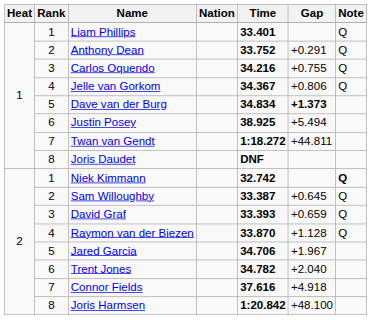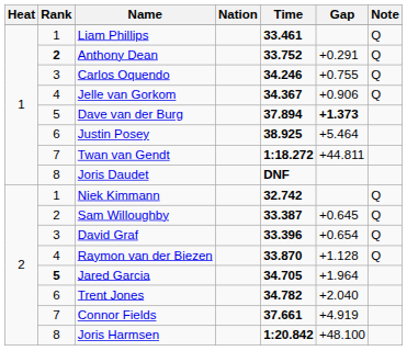 <table class=wikitable sortable style=text-align:center>
 <tr>
 <th>Heat</th>
 <th>Rank</th>
 <th>Name</th>
 <th>Nation</th>
 <th>Time</th>
 <th>Gap</th>
 <th>Note</th>
 </tr>
 <tr>
 </tr>
 <tr>
 <td rowspan=8>1</td>
 <td>1</td>
 <td align=left><a href='#'>Liam Phillips</a></td>
 <td align=left></td>
-<td align=left><strong>33.401</strong></td>
+<td align=left><strong>33.461</strong></td>
 <td></td>
 <td align=left>Q</td>
 </tr>
 <tr>
-<td>2</td>
+<td><strong>2</strong></td>
 <td align=left><a href='#'>Anthony Dean</a></td>
 <td align=left></td>
 <td align=left><strong>33.752</strong></td>
 <td align=left>+0.291</td>
 <td align=left>Q</td>
 </tr>
 <tr>
 <td>3</td>
 <td align=left><a href='#'>Carlos Oquendo</a></td>
 <td align=left></td>
-<td align=left><strong>34.216</strong></td>
+<td align=left><strong>34.246</strong></td>
 <td align=left>+0.755</td>
 <td align=left>Q</td>
 </tr>
 <tr>
 <td>4</td>
 <td align=left><a href='#'>Jelle van Gorkom</a></td>
 <td align=left></td>
 <td align=left><strong>34.367</strong></td>
-<td align=left>+0.806</td>
+<td align=left>+0.906</td>
 <td align=left>Q</td>
 </tr>
 <tr>
 <td>5</td>
 <td align=left><a href='#'>Dave van der Burg</a></td>
 <td align=left></td>
-<td align=left><strong>34.834</strong></td>
+<td align=left><strong>37.894</strong></td>
 <td align=left><strong>+1.373</strong></td>
 <td align=left></td>
 </tr>
 <tr>
 <td>6</td>
 <td align=left><a href='#'>Justin Posey</a></td>
 <td align=left></td>
 <td align=left><strong>38.925</strong></td>
-<td align=left>+5.494</td>
+<td align=left>+5.464</td>
 <td align=left></td>
 </tr>
 <tr>
 <td>7</td>
 <td align=left><a href='#'>Twan van Gendt</a></td>
 <td align=left></td>
 <td align=left><strong>1:18.272</strong></td>
 <td align=left>+44.811</td>
 <td align=left></td>
 </tr>
 <tr>
 <td>8</td>
 <td align=left><a href='#'>Joris Daudet</a></td>
 <td align=left></td>
 <td align=left><strong>DNF</strong></td>
 <td align=left></td>
 <td align=left></td>
 </tr>
 <tr>
 <td rowspan=8>2</td>
 <td>1</td>
 <td align=left><a href='#'>Niek Kimmann</a></td>
 <td align=left></td>
 <td align=left><strong>32.742</strong></td>
 <td></td>
-<td align=left><strong>Q</strong></td>
+<td align=left>Q</td>
 </tr>
 <tr>
 <td>2</td>
 <td align=left><a href='#'>Sam Willoughby</a></td>
 <td align=left></td>
 <td align=left><strong>33.387</strong></td>
 <td align=left>+0.645</td>
 <td align=left>Q</td>
 </tr>
 <tr>
 <td>3</td>
 <td align=left><a href='#'>David Graf</a></td>
 <td align=left></td>
-<td align=left><strong>33.393</strong></td>
-<td align=left>+0.659</td>
+<td align=left><strong>33.396</strong></td>
+<td align=left>+0.654</td>
 <td align=left>Q</td>
 </tr>
 <tr>
 <td>4</td>
 <td align=left><a href='#'>Raymon van der Biezen</a></td>
 <td align=left></td>
 <td align=left><strong>33.870</strong></td>
 <td align=left>+1.128</td>
 <td align=left>Q</td>
 </tr>
 <tr>
-<td>5</td>
+<td><strong>5</strong></td>
 <td align=left><a href='#'>Jared Garcia</a></td>
 <td align=left></td>
-<td align=left><strong>34.706</strong></td>
-<td align=left>+1.967</td>
+<td align=left><strong>34.705</strong></td>
+<td align=left>+1.964</td>
 <td align=left></td>
 </tr>
 <tr>
 <td>6</td>
 <td align=left><a href='#'>Trent Jones</a></td>
 <td align=left></td>
 <td align=left><strong>34.782</strong></td>
 <td align=left>+2.040</td>
 <td align=left></td>
 </tr>
 <tr>
 <td>7</td>
 <td align=left><a href='#'>Connor Fields</a></td>
 <td align=left></td>
-<td align=left><strong>37.616</strong></td>
-<td align=left>+4.918</td>
+<td align=left><strong>37.661</strong></td>
+<td align=left>+4.919</td>
 <td align=left></td>
 </tr>
 <tr>
 <td>8</td>
 <td align=left><a href='#'>Joris Harmsen</a></td>
 <td align=left></td>
 <td align=left><strong>1:20.842</strong></td>
 <td align=left>+48.100</td>
 <td align=left></td>
 </tr>
 </table>
